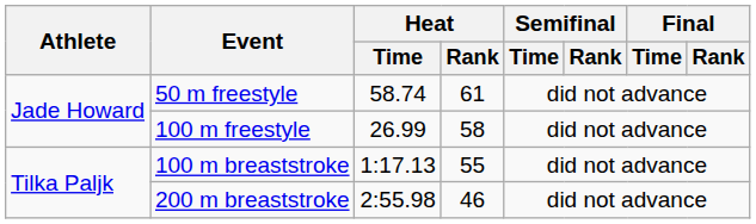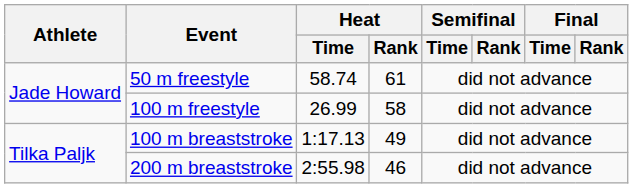 <table class=wikitable style="font-size:90%">
 <tr>
 <th rowspan="2">Athlete</th>
 <th rowspan="2">Event</th>
 <th colspan="2">Heat</th>
 <th colspan="2">Semifinal</th>
 <th colspan="2">Final</th>
 </tr>
 <tr style="font-size:95%">
 <th>Time</th>
 <th>Rank</th>
 <th>Time</th>
 <th>Rank</th>
 <th>Time</th>
 <th>Rank</th>
 </tr>
 <tr align=center>
 <td align=left rowspan=2><a href='#'>Jade Howard</a></td>
 <td align=left><a href='#'>50 m freestyle</a></td>
 <td>58.74</td>
 <td>61</td>
 <td colspan=4>did not advance</td>
 </tr>
 <tr align=center>
 <td align=left><a href='#'>100 m freestyle</a></td>
 <td>26.99</td>
 <td>58</td>
 <td colspan=4>did not advance</td>
 </tr>
 <tr align=center>
 <td align=left rowspan=2><a href='#'>Tilka Paljk</a></td>
 <td align=left><a href='#'>100 m breaststroke</a></td>
 <td>1:17.13</td>
-<td>55</td>
+<td>49</td>
 <td colspan=4>did not advance</td>
 </tr>
 <tr align=center>
 <td align=left><a href='#'>200 m breaststroke</a></td>
 <td>2:55.98</td>
 <td>46</td>
 <td colspan=4>did not advance</td>
 </tr>
 </table>
